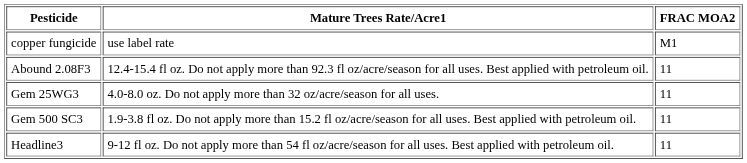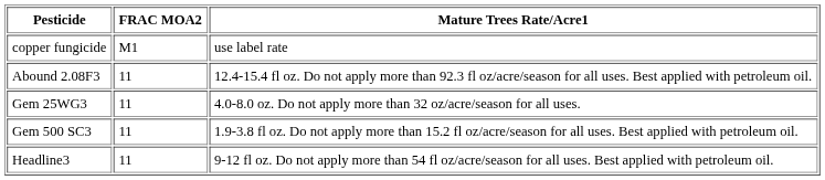 <table border="1" cellpadding="5">
 <tr>
 <th scope="col">Pesticide</th>
+<th scope="col">FRAC MOA2</th>
 <th scope="col">Mature Trees   Rate/Acre1</th>
-<th scope="col">FRAC MOA2</th>
 </tr>
 <tr>
 <td>copper fungicide</td>
+<td>M1</td>
 <td>use label rate</td>
-<td>M1</td>
 </tr>
 <tr>
 <td>Abound 2.08F3</td>
+<td>11</td>
 <td>12.4-15.4 fl oz. Do not apply more than 92.3 fl oz/acre/season for all uses. Best applied with petroleum oil.</td>
-<td>11</td>
 </tr>
 <tr>
 <td>Gem 25WG3</td>
+<td>11</td>
 <td>4.0-8.0 oz. Do not apply more than 32 oz/acre/season for all uses.</td>
-<td>11</td>
 </tr>
 <tr>
 <td>Gem 500 SC3</td>
+<td>11</td>
 <td>1.9-3.8 fl oz. Do not apply more than 15.2 fl oz/acre/season for all uses. Best applied with petroleum oil.</td>
-<td>11</td>
 </tr>
 <tr>
 <td>Headline3</td>
+<td>11</td>
 <td>9-12 fl oz. Do not apply more than 54 fl oz/acre/season for all uses. Best applied with petroleum oil.</td>
-<td>11</td>
 </tr>
 </table>
